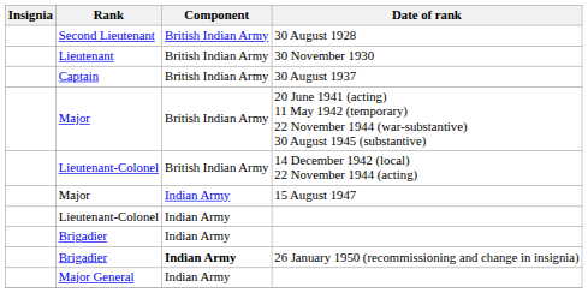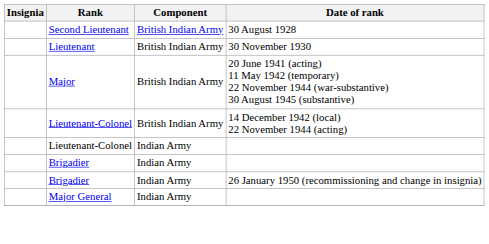 <table class="wikitable" style="background:white">
 <tr>
 <th>Insignia</th>
 <th>Rank</th>
 <th>Component</th>
 <th>Date of rank</th>
 </tr>
 <tr>
 <td align="center"></td>
 <td><a href='#'>Second Lieutenant</a></td>
 <td><a href='#'>British Indian Army</a></td>
 <td>30 August 1928</td>
 </tr>
 <tr>
 <td align="center"></td>
 <td><a href='#'>Lieutenant</a></td>
 <td>British Indian Army</td>
 <td>30 November 1930</td>
 </tr>
 <tr>
 <td align="center"></td>
-<td><a href='#'>Captain</a></td>
-<td>British Indian Army</td>
-<td>30 August 1937</td>
-</tr>
-<tr>
-<td align="center"></td>
 <td><a href='#'>Major</a></td>
 <td>British Indian Army</td>
 <td>20 June 1941 (acting)<br>11 May 1942 (temporary)<br>22 November 1944 (war-substantive)<br>30 August 1945 (substantive)</td>
 </tr>
 <tr>
 <td align="center"></td>
 <td><a href='#'>Lieutenant-Colonel</a></td>
 <td>British Indian Army</td>
 <td>14 December 1942 (local)<br>22 November 1944 (acting)</td>
-</tr>
-<tr>
-<td align="center"></td>
-<td>Major</td>
-<td><a href='#'>Indian Army</a></td>
-<td>15 August 1947</td>
 </tr>
 <tr>
 <td align="center"></td>
 <td>Lieutenant-Colonel</td>
 <td>Indian Army</td>
 <td></td>
 </tr>
 <tr>
 <td align="center"></td>
 <td><a href='#'>Brigadier</a></td>
 <td>Indian Army</td>
 <td></td>
 </tr>
 <tr>
 <td align="center"></td>
 <td><a href='#'>Brigadier</a></td>
-<td><strong>Indian Army</strong></td>
+<td>Indian Army</td>
 <td>26 January 1950 (recommissioning and change in insignia)</td>
 </tr>
 <tr>
 <td align="center"></td>
 <td><a href='#'>Major General</a></td>
 <td>Indian Army</td>
 <td></td>
 </tr>
 <tr>
 </tr>
 </table>
